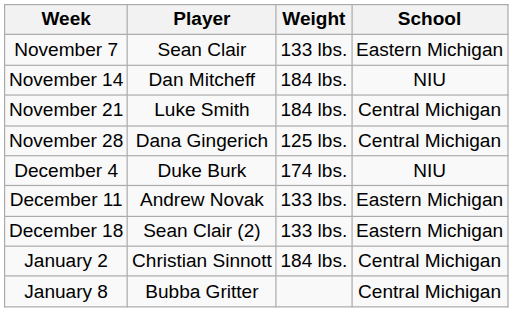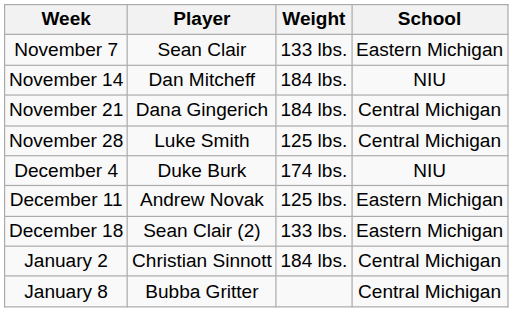 <table class="wikitable" style="text-align:center;">
 <tr>
 <th>Week</th>
 <th>Player</th>
 <th>Weight</th>
 <th>School</th>
 </tr>
 <tr>
 <td>November 7</td>
 <td>Sean Clair</td>
 <td>133 lbs.</td>
 <td>Eastern Michigan</td>
 </tr>
 <tr>
 <td>November 14</td>
 <td>Dan Mitcheff</td>
 <td>184 lbs.</td>
 <td>NIU</td>
 </tr>
 <tr>
 <td>November 21</td>
-<td>Luke Smith</td>
+<td>Dana Gingerich</td>
 <td>184 lbs.</td>
 <td>Central Michigan</td>
 </tr>
 <tr>
 <td>November 28</td>
-<td>Dana Gingerich</td>
+<td>Luke Smith</td>
 <td>125 lbs.</td>
 <td>Central Michigan</td>
 </tr>
 <tr>
 <td>December 4</td>
 <td>Duke Burk</td>
 <td>174 lbs.</td>
 <td>NIU</td>
 </tr>
 <tr>
 <td>December 11</td>
 <td>Andrew Novak</td>
-<td>133 lbs.</td>
+<td>125 lbs.</td>
 <td>Eastern Michigan</td>
 </tr>
 <tr>
 <td>December 18</td>
 <td>Sean Clair (2)</td>
 <td>133 lbs.</td>
 <td>Eastern Michigan</td>
 </tr>
 <tr>
 <td>January 2</td>
 <td>Christian Sinnott</td>
 <td>184 lbs.</td>
 <td>Central Michigan</td>
 </tr>
 <tr>
 <td>January 8</td>
 <td>Bubba Gritter</td>
 <td></td>
 <td>Central Michigan</td>
 </tr>
 </table>
